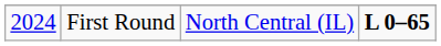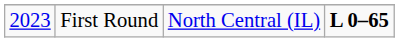 <table class="wikitable">
 <tr>
 </tr>
 <tr>
-<td><a href='#'>2024</a></td>
+<td><a href='#'>2023</a></td>
 <td>First Round</td>
 <td><a href='#'>North Central (IL)</a></td>
 <td><strong>L 0–65</strong></td>
 </tr>
 </table>
